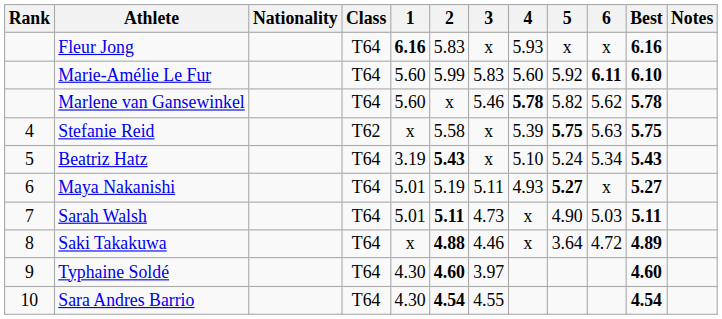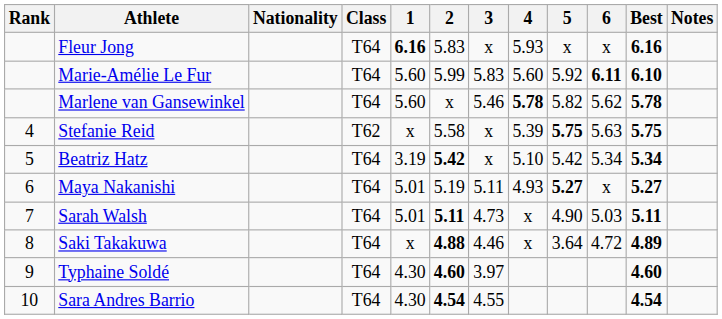 <table class="wikitable sortable" style="text-align:center">
 <tr>
 <th>Rank</th>
 <th>Athlete</th>
 <th>Nationality</th>
 <th>Class</th>
 <th>1</th>
 <th>2</th>
 <th>3</th>
 <th>4</th>
 <th>5</th>
 <th>6</th>
 <th>Best</th>
 <th>Notes</th>
 </tr>
 <tr>
 <td></td>
 <td align="left"><a href='#'>Fleur Jong</a></td>
 <td align="left"></td>
 <td>T64</td>
 <td><strong>6.16</strong></td>
 <td>5.83</td>
 <td>x</td>
 <td>5.93</td>
 <td>x</td>
 <td>x</td>
 <td><strong>6.16</strong></td>
 <td><strong></strong></td>
 </tr>
 <tr>
 <td></td>
 <td align="left"><a href='#'>Marie-Amélie Le Fur</a></td>
 <td align="left"></td>
 <td>T64</td>
 <td>5.60</td>
 <td>5.99</td>
 <td>5.83</td>
 <td>5.60</td>
 <td>5.92</td>
 <td><strong>6.11</strong></td>
 <td><strong>6.10</strong></td>
 <td></td>
 </tr>
 <tr>
 <td></td>
 <td align="left"><a href='#'>Marlene van Gansewinkel</a></td>
 <td align="left"></td>
 <td>T64</td>
 <td>5.60</td>
 <td>x</td>
 <td>5.46</td>
 <td><strong>5.78</strong></td>
 <td>5.82</td>
 <td>5.62</td>
 <td><strong>5.78</strong></td>
 <td></td>
 </tr>
 <tr>
 <td>4</td>
 <td align="left"><a href='#'>Stefanie Reid</a></td>
 <td align="left"></td>
 <td>T62</td>
 <td>x</td>
 <td>5.58</td>
 <td>x</td>
 <td>5.39</td>
 <td><strong>5.75</strong></td>
 <td>5.63</td>
 <td><strong>5.75</strong></td>
 <td></td>
 </tr>
 <tr>
 <td>5</td>
 <td align="left"><a href='#'>Beatriz Hatz</a></td>
 <td align="left"></td>
 <td>T64</td>
 <td>3.19</td>
-<td><strong>5.43</strong></td>
+<td><strong>5.42</strong></td>
 <td>x</td>
 <td>5.10</td>
-<td>5.24</td>
+<td>5.42</td>
 <td>5.34</td>
-<td><strong>5.43</strong></td>
+<td><strong>5.34</strong></td>
 <td></td>
 </tr>
 <tr>
 <td>6</td>
 <td align="left"><a href='#'>Maya Nakanishi</a></td>
 <td align="left"></td>
 <td>T64</td>
 <td>5.01</td>
 <td>5.19</td>
 <td>5.11</td>
 <td>4.93</td>
 <td><strong>5.27</strong></td>
 <td>x</td>
 <td><strong>5.27</strong></td>
 <td></td>
 </tr>
 <tr>
 <td>7</td>
 <td align="left"><a href='#'>Sarah Walsh</a></td>
 <td align="left"></td>
 <td>T64</td>
 <td>5.01</td>
 <td><strong>5.11</strong></td>
 <td>4.73</td>
 <td>x</td>
 <td>4.90</td>
 <td>5.03</td>
 <td><strong>5.11</strong></td>
 <td></td>
 </tr>
 <tr>
 <td>8</td>
 <td align="left"><a href='#'>Saki Takakuwa</a></td>
 <td align="left"></td>
 <td>T64</td>
 <td>x</td>
 <td><strong>4.88</strong></td>
 <td>4.46</td>
 <td>x</td>
 <td>3.64</td>
 <td>4.72</td>
 <td><strong>4.89</strong></td>
 <td></td>
 </tr>
 <tr>
 <td>9</td>
 <td align="left"><a href='#'>Typhaine Soldé</a></td>
 <td align="left"></td>
 <td>T64</td>
 <td>4.30</td>
 <td><strong>4.60</strong></td>
 <td>3.97</td>
 <td></td>
 <td></td>
 <td></td>
 <td><strong>4.60</strong></td>
 <td></td>
 </tr>
 <tr>
 <td>10</td>
 <td align="left"><a href='#'>Sara Andres Barrio</a></td>
 <td align="left"></td>
 <td>T64</td>
 <td>4.30</td>
 <td><strong>4.54</strong></td>
 <td>4.55</td>
 <td></td>
 <td></td>
 <td></td>
 <td><strong>4.54</strong></td>
 <td></td>
 </tr>
 </table>
